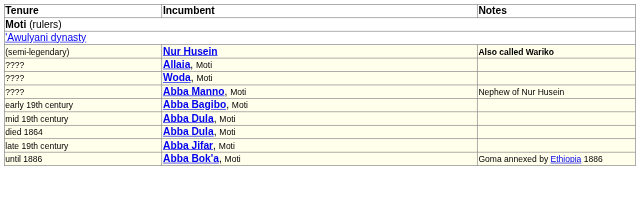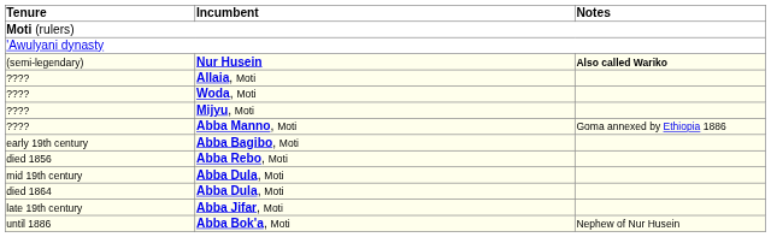 <table border=1 style="border-collapse: collapse">
 <tr align=left>
 <th width="20%">Tenure</th>
 <th width="40%">Incumbent</th>
 <th width="20%">Notes</th>
 </tr>
 <tr valign=top>
 <td colspan="3"><strong>Moti</strong> (rulers)</td>
 </tr>
 <tr valign=top>
 <td colspan="3"><a href='#'>'Awulyani dynasty</a></td>
 </tr>
 <tr valign=top bgcolor="#ffffec">
 <td><small>(semi-legendary)</small></td>
 <td><strong><a href='#'>Nur Husein</a></strong></td>
 <td><strong><small>Also called Wariko</small></strong></td>
 </tr>
 <tr valign=top bgcolor="#ffffec">
 <td><small>????</small></td>
 <td><strong><a href='#'>Allaia</a></strong>, <small>Moti</small></td>
 <td></td>
 </tr>
 <tr valign=top bgcolor="#ffffec">
 <td><small>???? </small></td>
 <td><strong><a href='#'>Woda</a></strong>, <small>Moti</small></td>
 <td></td>
 </tr>
 <tr valign=top bgcolor="#ffffec">
 <td><small>???? </small></td>
+<td><strong><a href='#'>Mijyu</a></strong>, <small>Moti</small></td>
+<td></td>
+</tr>
+<tr valign=top bgcolor="#ffffec">
+<td><small>???? </small></td>
 <td><strong><a href='#'>Abba Manno</a></strong>, <small>Moti</small></td>
-<td><small>Nephew of Nur Husein</small></td>
+<td><small>Goma annexed by <a href='#'>Ethiopia</a> 1886</small></td>
 </tr>
 <tr valign=top bgcolor="#ffffec">
 <td><small>early 19th century</small></td>
 <td><strong><a href='#'>Abba Bagibo</a></strong>, <small>Moti</small></td>
+<td></td>
+</tr>
+<tr valign=top bgcolor="#ffffec">
+<td><small>died 1856</small></td>
+<td><strong><a href='#'>Abba Rebo</a></strong>, <small>Moti</small></td>
 <td></td>
 </tr>
 <tr valign=top bgcolor="#ffffec">
 <td><small>mid 19th century</small></td>
 <td><strong><a href='#'>Abba Dula</a></strong>, <small>Moti</small></td>
 <td></td>
 </tr>
 <tr valign=top bgcolor="#ffffec">
 <td><small>died 1864</small></td>
 <td><strong><a href='#'>Abba Dula</a></strong>, <small>Moti</small></td>
 <td></td>
 </tr>
 <tr valign=top bgcolor="#ffffec">
 <td><small>late 19th century</small></td>
 <td><strong><a href='#'>Abba Jifar</a></strong>, <small>Moti</small></td>
 <td></td>
 </tr>
 <tr valign=top bgcolor="#ffffec">
 <td><small>until 1886</small></td>
 <td><strong><a href='#'>Abba Bok'a</a></strong>, <small>Moti</small></td>
-<td><small>Goma annexed by <a href='#'>Ethiopia</a> 1886</small></td>
+<td><small>Nephew of Nur Husein</small></td>
 </tr>
 </table>
